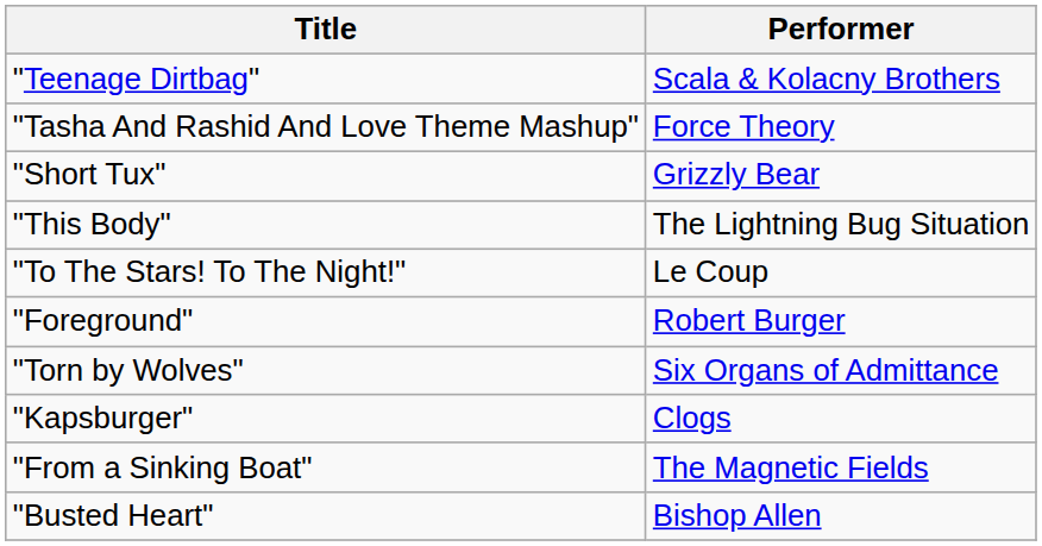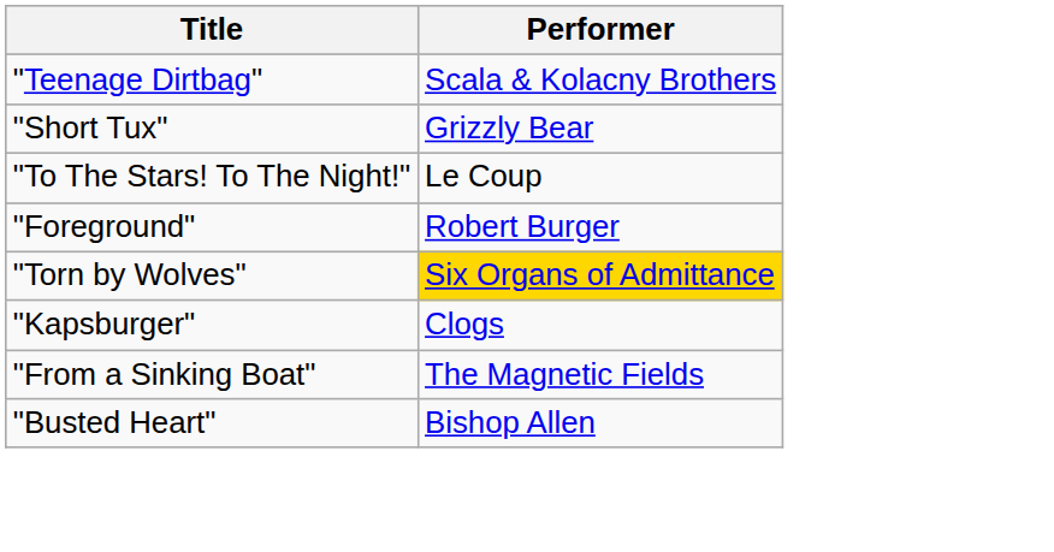 <table class="wikitable">
 <tr>
 <th>Title</th>
 <th>Performer</th>
 </tr>
 <tr>
 <td>"<a href='#'>Teenage Dirtbag</a>"</td>
 <td><a href='#'>Scala & Kolacny Brothers</a></td>
 </tr>
 <tr>
-<td>"Tasha And Rashid And Love Theme Mashup"</td>
-<td><a href='#'>Force Theory</a></td>
-</tr>
-<tr>
 <td>"Short Tux"</td>
 <td><a href='#'>Grizzly Bear</a></td>
-</tr>
-<tr>
-<td>"This Body"</td>
-<td>The Lightning Bug Situation</td>
 </tr>
 <tr>
 <td>"To The Stars! To The Night!"</td>
 <td>Le Coup</td>
 </tr>
 <tr>
 <td>"Foreground"</td>
 <td><a href='#'>Robert Burger</a></td>
 </tr>
 <tr>
 <td>"Torn by Wolves"</td>
-<td><a href='#'>Six Organs of Admittance</a></td>
+<td style="background: gold;"><a href='#'>Six Organs of Admittance</a></td>
 </tr>
 <tr>
 <td>"Kapsburger"</td>
 <td><a href='#'>Clogs</a></td>
 </tr>
 <tr>
 <td>"From a Sinking Boat"</td>
 <td><a href='#'>The Magnetic Fields</a></td>
 </tr>
 <tr>
 <td>"Busted Heart"</td>
 <td><a href='#'>Bishop Allen</a></td>
 </tr>
 </table>
